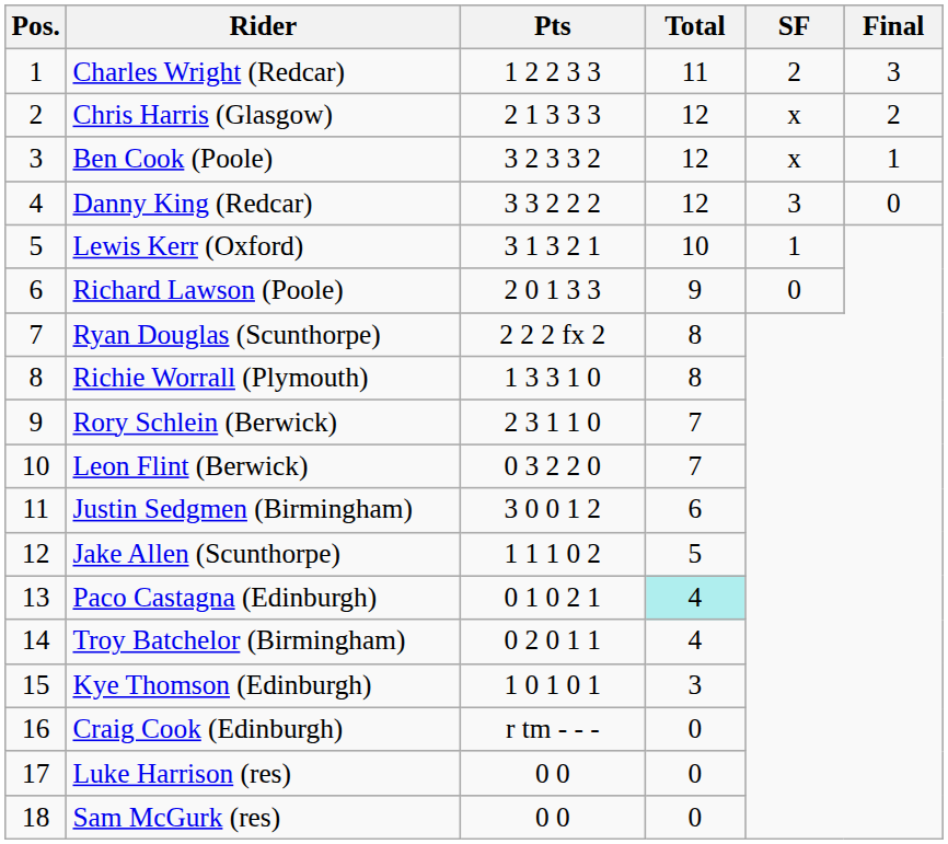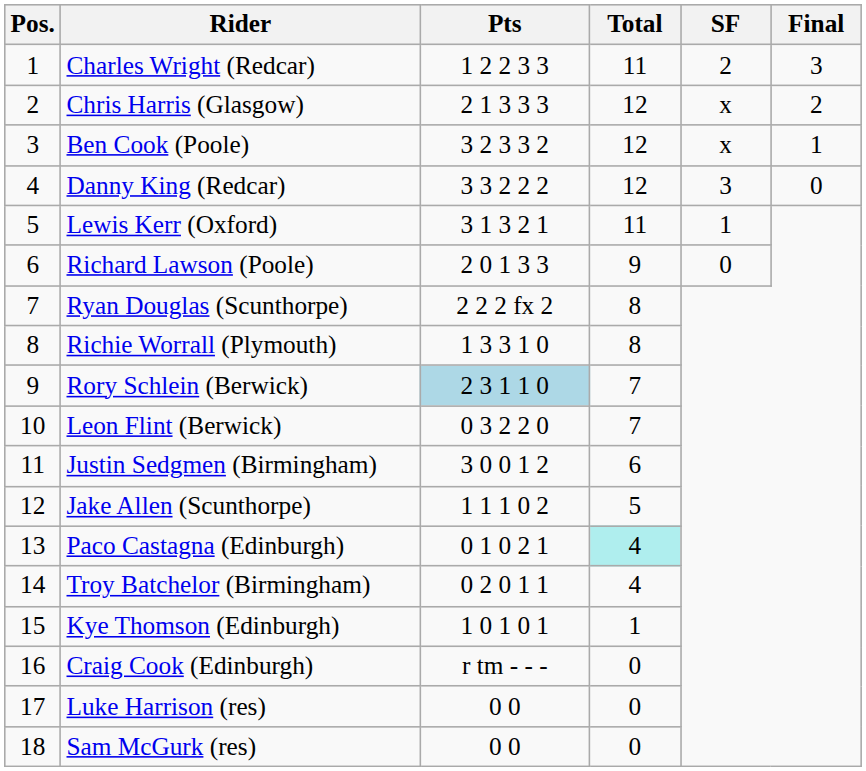 <table class=wikitable>
 <tr>
 <th width=25px>Pos.</th>
 <th width=220px>Rider</th>
 <th width=100px>Pts</th>
 <th width=50px>Total</th>
 <th width=50px>SF</th>
 <th width=50px>Final</th>
 </tr>
 <tr align=center >
 <td>1</td>
 <td align=left> <a href='#'>Charles Wright</a>	(Redcar)</td>
 <td>1	2 2	3 3</td>
 <td>11</td>
 <td>2</td>
 <td>3</td>
 </tr>
 <tr align=center>
 <td>2</td>
 <td align=left> <a href='#'>Chris Harris</a>	(Glasgow)</td>
 <td>2	1 3	3 3</td>
 <td>12</td>
 <td>x</td>
 <td>2</td>
 </tr>
 <tr align=center>
 <td>3</td>
 <td align=left> <a href='#'>Ben Cook</a> (Poole)</td>
 <td>3 2 3 3 2</td>
 <td>12</td>
 <td>x</td>
 <td>1</td>
 </tr>
 <tr align=center>
 <td>4</td>
 <td align=left> <a href='#'>Danny King</a> (Redcar)</td>
 <td>3 3 2 2 2</td>
 <td>12</td>
 <td>3</td>
 <td>0</td>
 </tr>
 <tr align=center>
 <td>5</td>
 <td align=left> <a href='#'>Lewis Kerr</a>	(Oxford)</td>
 <td>3	1 3 2 1</td>
-<td>10</td>
+<td>11</td>
 <td>1</td>
 </tr>
 <tr align=center>
 <td>6</td>
 <td align=left> <a href='#'>Richard Lawson</a>	(Poole)</td>
 <td>2	0 1	3 3</td>
 <td>9</td>
 <td>0</td>
 </tr>
 <tr align=center>
 <td>7</td>
 <td align=left> <a href='#'>Ryan Douglas</a> (Scunthorpe)</td>
 <td>2 2 2 fx 2</td>
 <td>8</td>
 </tr>
 <tr align=center>
 <td>8</td>
 <td align=left> <a href='#'>Richie Worrall</a> (Plymouth)</td>
 <td>1 3 3 1 0</td>
 <td>8</td>
 </tr>
 <tr align=center>
 <td>9</td>
 <td align=left> <a href='#'>Rory Schlein</a> (Berwick)</td>
-<td>2 3 1 1 0</td>
+<td style="background: lightblue;">2 3 1 1 0</td>
 <td>7</td>
 </tr>
 <tr align=center>
 <td>10</td>
 <td align=left> <a href='#'>Leon Flint</a> (Berwick)</td>
 <td>0 3 2 2 0</td>
 <td>7</td>
 </tr>
 <tr align=center>
 <td>11</td>
 <td align=left> <a href='#'>Justin Sedgmen</a> (Birmingham)</td>
 <td>3 0 0 1 2</td>
 <td>6</td>
 </tr>
 <tr align=center>
 <td>12</td>
 <td align=left> <a href='#'>Jake Allen</a> (Scunthorpe)</td>
 <td>1 1 1 0 2</td>
 <td>5</td>
 </tr>
 <tr align=center>
 <td>13</td>
 <td align=left> <a href='#'>Paco Castagna</a> (Edinburgh)</td>
 <td>0 1 0 2 1</td>
 <td style="background: paleturquoise;">4</td>
 </tr>
 <tr align=center>
 <td>14</td>
 <td align=left> <a href='#'>Troy Batchelor</a> (Birmingham)</td>
 <td>0 2 0 1 1</td>
 <td>4</td>
 </tr>
 <tr align=center>
 <td>15</td>
 <td align=left> <a href='#'>Kye Thomson</a> (Edinburgh)</td>
 <td>1 0 1 0 1</td>
-<td>3</td>
+<td>1</td>
 </tr>
 <tr align=center>
 <td>16</td>
 <td align=left> <a href='#'>Craig Cook</a> (Edinburgh)</td>
 <td>r tm - - -</td>
 <td>0</td>
 </tr>
 <tr align=center>
 <td>17</td>
 <td align=left> <a href='#'>Luke Harrison</a> (res)</td>
 <td>0 0</td>
 <td>0</td>
 </tr>
 <tr align=center>
 <td>18</td>
 <td align=left> <a href='#'>Sam McGurk</a> (res)</td>
 <td>0 0</td>
 <td>0</td>
 </tr>
 </table>
